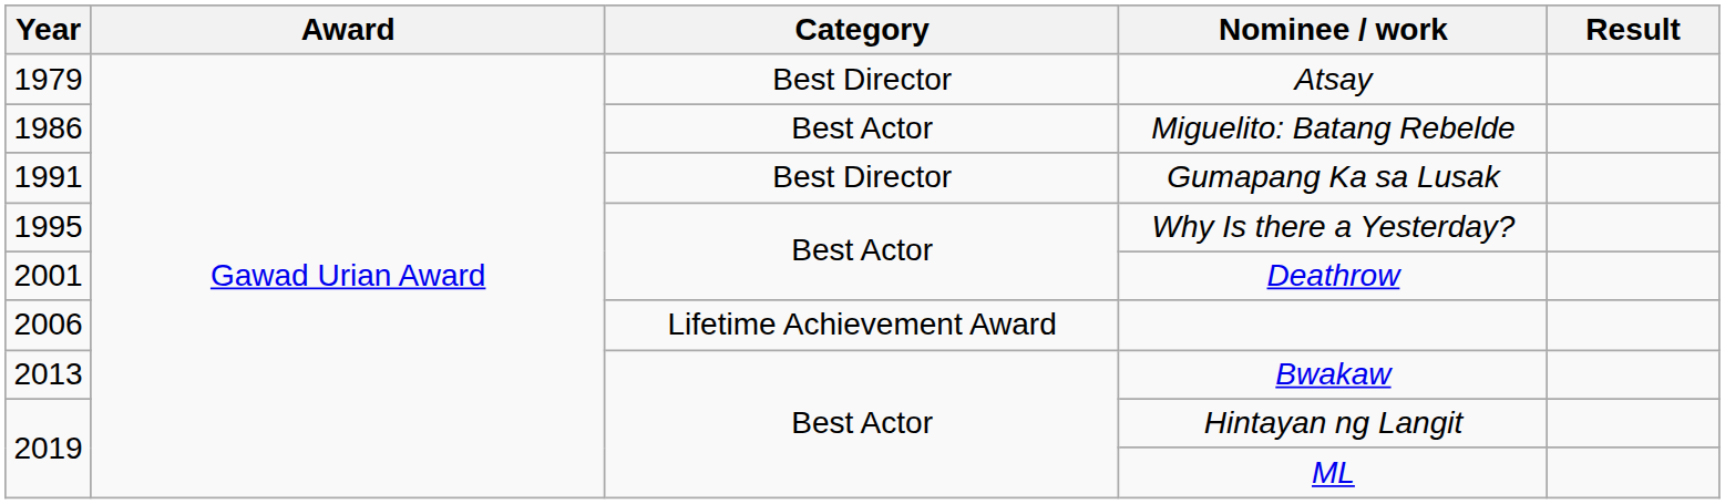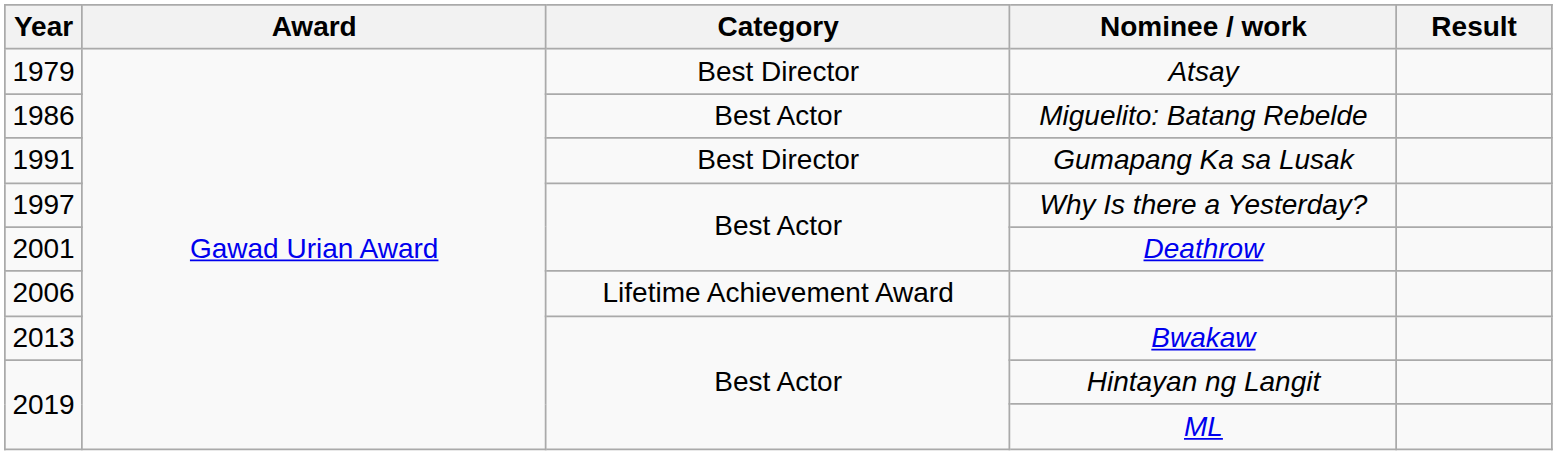 <table class="wikitable" style="width:70%; text-align:center;">
 <tr>
 <th scope="col" style="width:5%;">Year</th>
 <th scope="col" style="width:30%;">Award</th>
 <th scope="col" style="width:30%;">Category</th>
 <th scope="col" style="width:25%;">Nominee / work</th>
 <th scope="col" style="width:10%;">Result</th>
 </tr>
 <tr>
 <td>1979</td>
 <td rowspan="9"><a href='#'>Gawad Urian Award</a></td>
 <td>Best Director</td>
 <td><em>Atsay</em></td>
 <td></td>
 </tr>
 <tr>
 <td>1986</td>
 <td>Best Actor</td>
 <td><em>Miguelito: Batang Rebelde</em></td>
 <td></td>
 </tr>
 <tr>
 <td>1991</td>
 <td>Best Director</td>
 <td><em>Gumapang Ka sa Lusak</em></td>
 <td></td>
 </tr>
 <tr>
-<td>1995</td>
+<td>1997</td>
 <td rowspan=2>Best Actor</td>
 <td><em>Why Is there a Yesterday?</em></td>
 <td></td>
 </tr>
 <tr>
 <td>2001</td>
 <td><em><a href='#'>Deathrow</a></em></td>
 <td></td>
 </tr>
 <tr>
 <td>2006</td>
 <td>Lifetime Achievement Award</td>
 <td></td>
 <td></td>
 </tr>
 <tr>
 <td>2013</td>
 <td rowspan=3>Best Actor</td>
 <td><em><a href='#'>Bwakaw</a></em></td>
 <td></td>
 </tr>
 <tr>
 <td rowspan=2>2019</td>
 <td><em>Hintayan ng Langit</em></td>
 <td></td>
 </tr>
 <tr>
 <td><em><a href='#'>ML</a></em></td>
 <td></td>
 </tr>
 </table>
